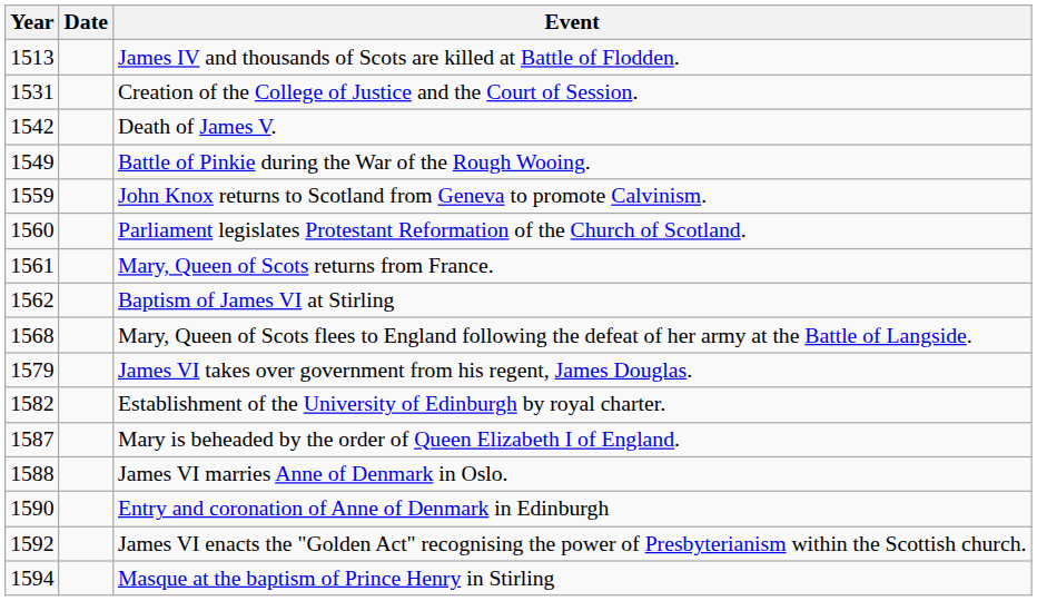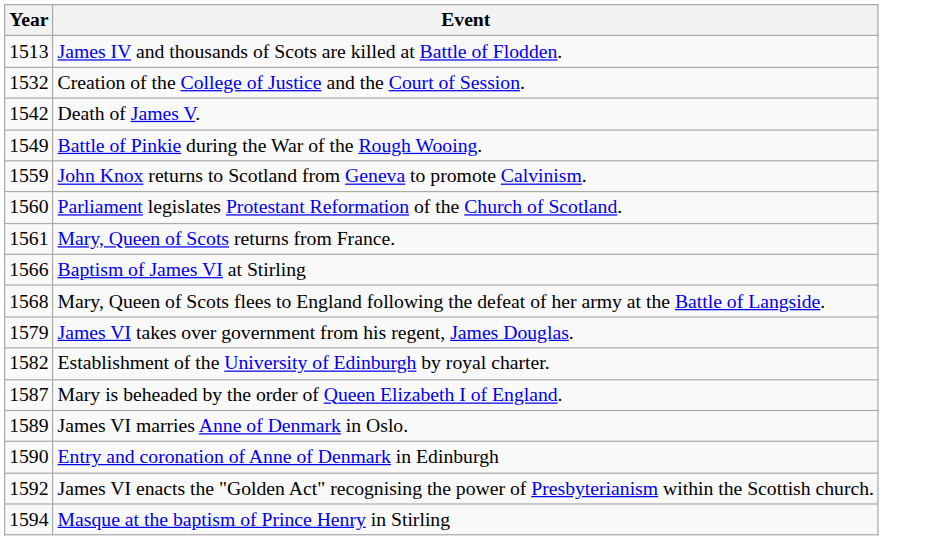 <table class="wikitable">
 <tr>
 <th style="width:6en">Year</th>
-<th style="width:15en">Date</th>
 <th>Event</th>
 </tr>
 <tr>
 <td>1513</td>
-<td></td>
 <td><a href='#'>James IV</a> and thousands of Scots are killed at <a href='#'>Battle of Flodden</a>.</td>
 </tr>
 <tr>
-<td>1531</td>
-<td></td>
+<td>1532</td>
 <td>Creation of the <a href='#'>College of Justice</a> and the <a href='#'>Court of Session</a>.</td>
 </tr>
 <tr>
 <td>1542</td>
-<td></td>
 <td>Death of <a href='#'>James V</a>.</td>
 </tr>
 <tr>
 <td>1549</td>
-<td></td>
 <td><a href='#'>Battle of Pinkie</a> during the War of the <a href='#'>Rough Wooing</a>.</td>
 </tr>
 <tr>
 <td>1559</td>
-<td></td>
 <td><a href='#'>John Knox</a> returns to Scotland from <a href='#'>Geneva</a> to promote <a href='#'>Calvinism</a>.</td>
 </tr>
 <tr>
 <td>1560</td>
-<td></td>
 <td><a href='#'>Parliament</a> legislates <a href='#'>Protestant Reformation</a> of the <a href='#'>Church of Scotland</a>.</td>
 </tr>
 <tr>
 <td>1561</td>
-<td></td>
 <td><a href='#'>Mary, Queen of Scots</a> returns from France.</td>
 </tr>
 <tr>
-<td>1562</td>
-<td></td>
+<td>1566</td>
 <td><a href='#'>Baptism of James VI</a> at Stirling</td>
 </tr>
 <tr>
 <td>1568</td>
-<td></td>
 <td>Mary, Queen of Scots flees to England following the defeat of her army at the <a href='#'>Battle of Langside</a>.</td>
 </tr>
 <tr>
 <td>1579</td>
-<td></td>
 <td><a href='#'>James VI</a> takes over government from his regent, <a href='#'>James Douglas</a>.</td>
 </tr>
 <tr>
 <td>1582</td>
-<td></td>
 <td>Establishment of the <a href='#'>University of Edinburgh</a> by royal charter.</td>
 </tr>
 <tr>
 <td>1587</td>
-<td></td>
 <td>Mary is beheaded by the order of <a href='#'>Queen Elizabeth I of England</a>.</td>
 </tr>
 <tr>
-<td>1588</td>
-<td></td>
+<td>1589</td>
 <td>James VI marries <a href='#'>Anne of Denmark</a> in Oslo.</td>
 </tr>
 <tr>
 <td>1590</td>
-<td></td>
 <td><a href='#'>Entry and coronation of Anne of Denmark</a> in Edinburgh</td>
 </tr>
 <tr>
 <td>1592</td>
-<td></td>
 <td>James VI enacts the "Golden Act" recognising the power of <a href='#'>Presbyterianism</a> within the Scottish church.</td>
 </tr>
 <tr>
 <td>1594</td>
-<td></td>
 <td><a href='#'>Masque at the baptism of Prince Henry</a> in Stirling</td>
 </tr>
 </table>
